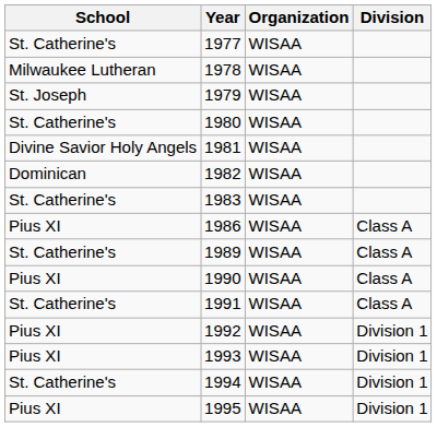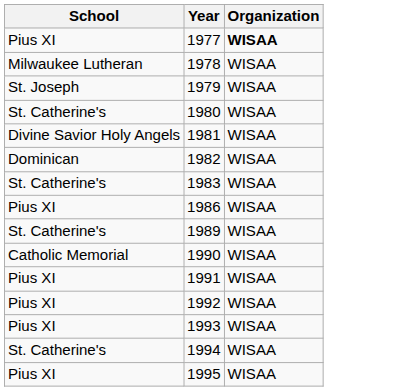 <table class="wikitable">
 <tr>
 <th>School</th>
 <th>Year</th>
 <th>Organization</th>
-<th>Division</th>
 </tr>
 <tr>
-<td>St. Catherine's</td>
+<td>Pius XI</td>
 <td>1977</td>
-<td>WISAA</td>
-<td></td>
+<td><strong>WISAA</strong></td>
 </tr>
 <tr>
 <td>Milwaukee Lutheran</td>
 <td>1978</td>
 <td>WISAA</td>
-<td></td>
 </tr>
 <tr>
 <td>St. Joseph</td>
 <td>1979</td>
 <td>WISAA</td>
-<td></td>
 </tr>
 <tr>
 <td>St. Catherine's</td>
 <td>1980</td>
 <td>WISAA</td>
-<td></td>
 </tr>
 <tr>
 <td>Divine Savior Holy Angels</td>
 <td>1981</td>
 <td>WISAA</td>
-<td></td>
 </tr>
 <tr>
 <td>Dominican</td>
 <td>1982</td>
 <td>WISAA</td>
-<td></td>
 </tr>
 <tr>
 <td>St. Catherine's</td>
 <td>1983</td>
 <td>WISAA</td>
-<td></td>
 </tr>
 <tr>
 <td>Pius XI</td>
 <td>1986</td>
 <td>WISAA</td>
-<td>Class A</td>
 </tr>
 <tr>
 <td>St. Catherine's</td>
 <td>1989</td>
 <td>WISAA</td>
-<td>Class A</td>
+</tr>
+<tr>
+<td>Catholic Memorial</td>
+<td>1990</td>
+<td>WISAA</td>
 </tr>
 <tr>
 <td>Pius XI</td>
-<td>1990</td>
-<td>WISAA</td>
-<td>Class A</td>
-</tr>
-<tr>
-<td>St. Catherine's</td>
 <td>1991</td>
 <td>WISAA</td>
-<td>Class A</td>
 </tr>
 <tr>
 <td>Pius XI</td>
 <td>1992</td>
 <td>WISAA</td>
-<td>Division 1</td>
 </tr>
 <tr>
 <td>Pius XI</td>
 <td>1993</td>
 <td>WISAA</td>
-<td>Division 1</td>
 </tr>
 <tr>
 <td>St. Catherine's</td>
 <td>1994</td>
 <td>WISAA</td>
-<td>Division 1</td>
 </tr>
 <tr>
 <td>Pius XI</td>
 <td>1995</td>
 <td>WISAA</td>
-<td>Division 1</td>
 </tr>
 </table>
